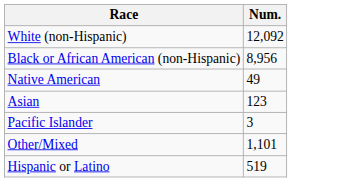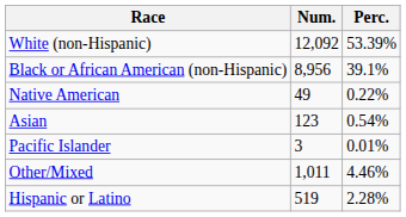 <table class="wikitable">
 <tr>
 <th>Race</th>
 <th>Num.</th>
+<th>Perc.</th>
 </tr>
 <tr>
 <td><a href='#'>White</a> (non-Hispanic)</td>
 <td>12,092</td>
+<td>53.39%</td>
 </tr>
 <tr>
 <td><a href='#'>Black or African American</a> (non-Hispanic)</td>
 <td>8,956</td>
+<td>39.1%</td>
 </tr>
 <tr>
 <td><a href='#'>Native American</a></td>
 <td>49</td>
+<td>0.22%</td>
 </tr>
 <tr>
 <td><a href='#'>Asian</a></td>
 <td>123</td>
+<td>0.54%</td>
 </tr>
 <tr>
 <td><a href='#'>Pacific Islander</a></td>
 <td>3</td>
+<td>0.01%</td>
 </tr>
 <tr>
 <td><a href='#'>Other/Mixed</a></td>
-<td>1,101</td>
+<td>1,011</td>
+<td>4.46%</td>
 </tr>
 <tr>
 <td><a href='#'>Hispanic</a> or <a href='#'>Latino</a></td>
 <td>519</td>
+<td>2.28%</td>
 </tr>
 </table>
